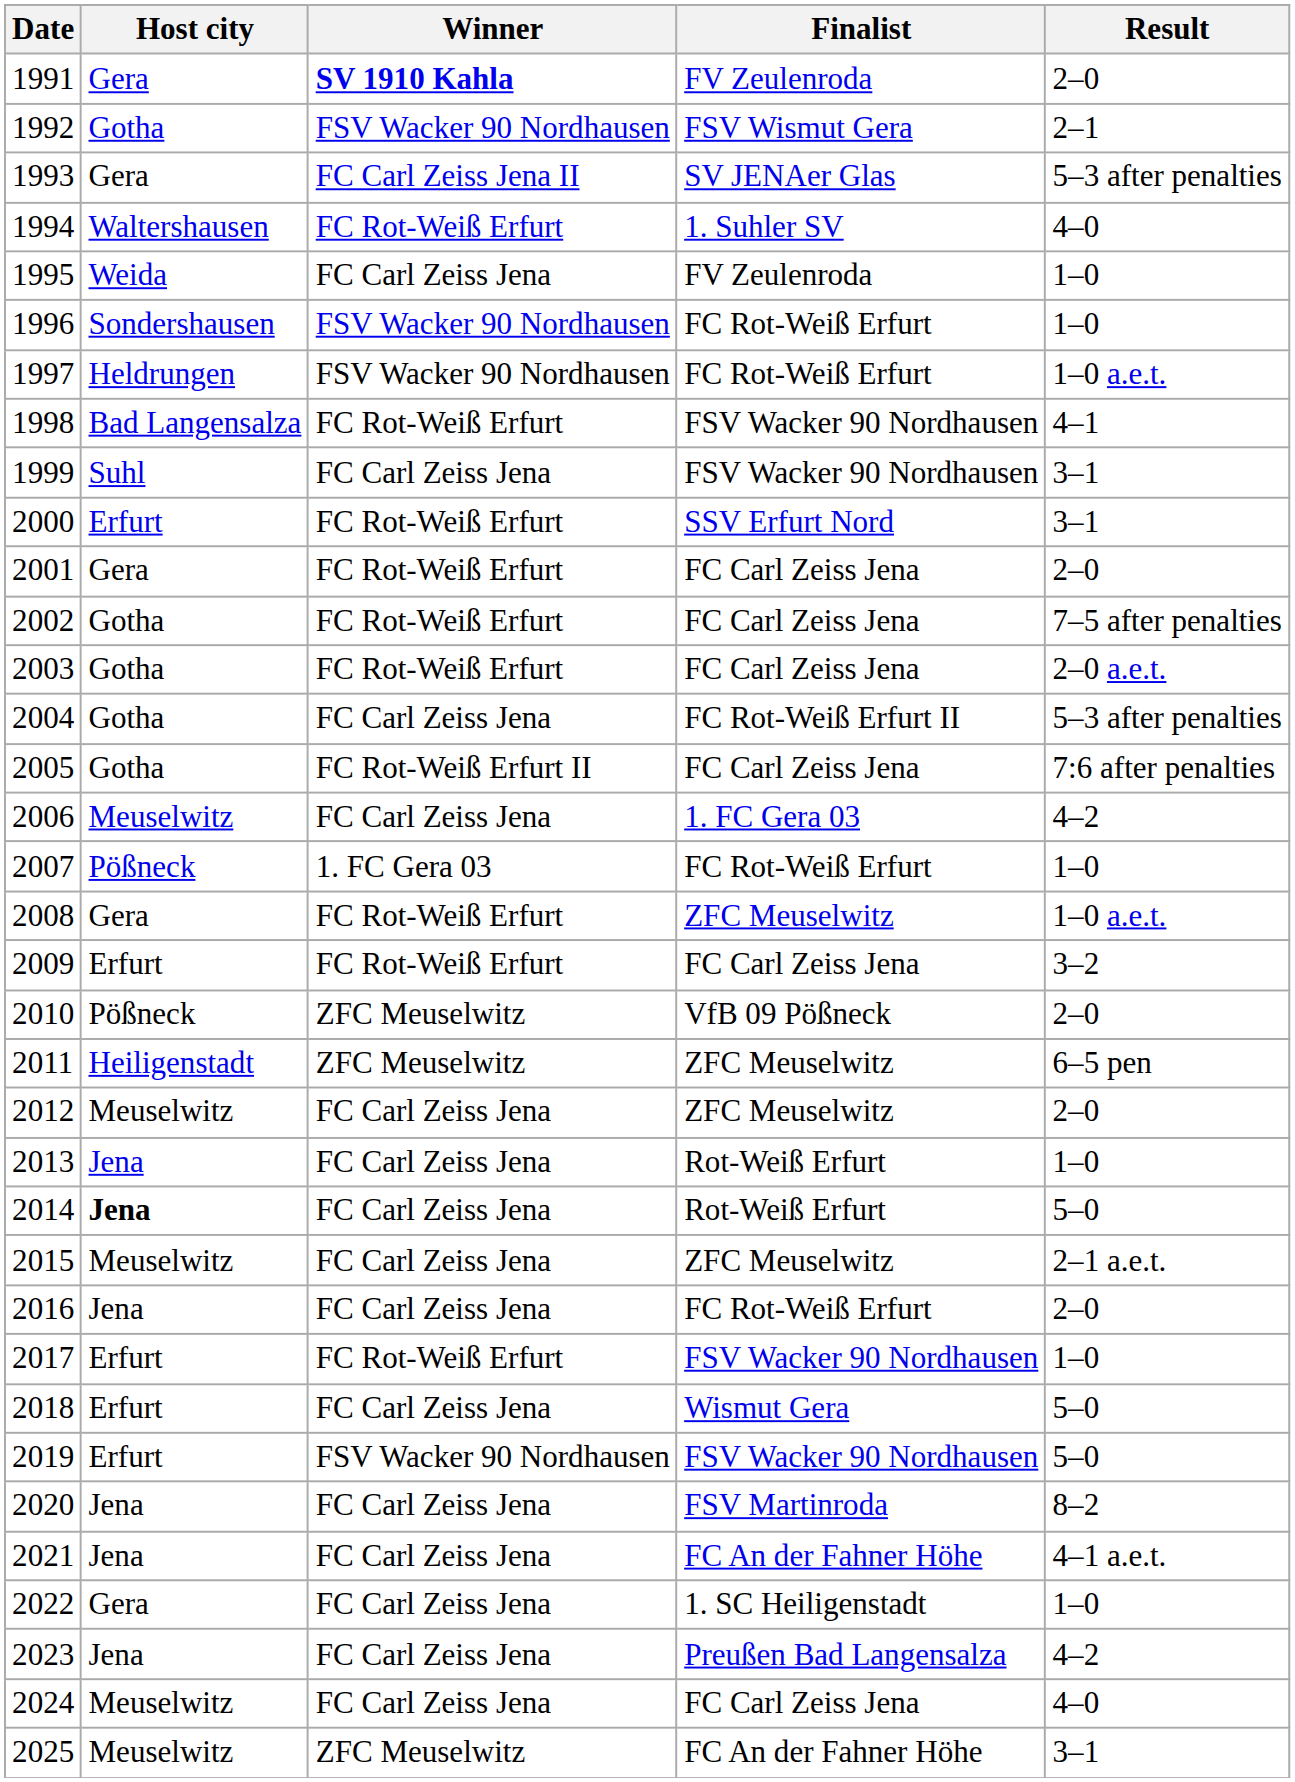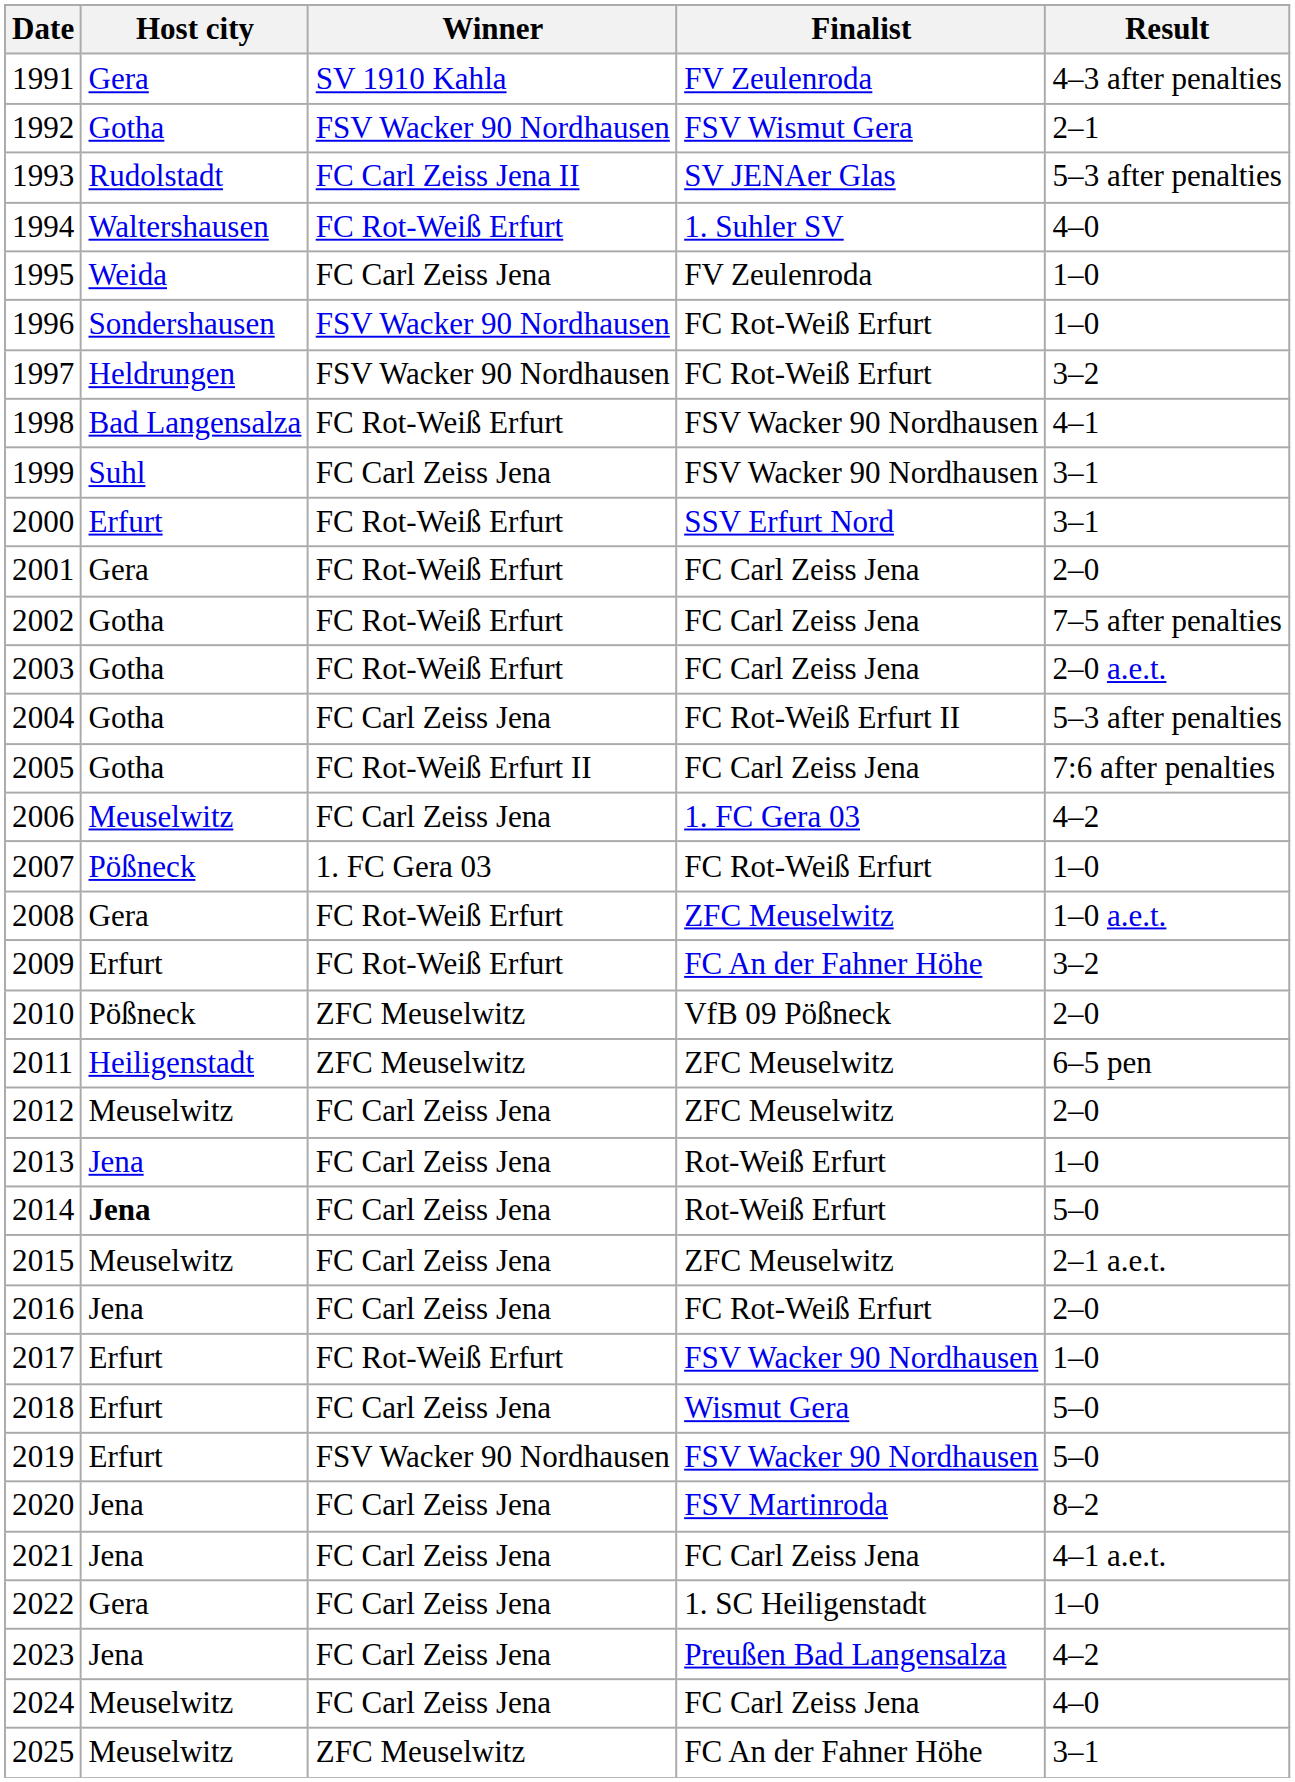 <table class=wikitable>
 <tr>
 <th>Date</th>
 <th>Host city</th>
 <th>Winner</th>
 <th>Finalist</th>
 <th>Result</th>
 </tr>
 <tr bgcolor="#FFFFFF">
 <td>1991</td>
 <td><a href='#'>Gera</a></td>
-<td><strong><a href='#'>SV 1910 Kahla</a></strong></td>
+<td><a href='#'>SV 1910 Kahla</a></td>
 <td><a href='#'>FV Zeulenroda</a></td>
-<td>2–0</td>
+<td>4–3 after penalties</td>
 </tr>
 <tr bgcolor="#FFFFFF">
 <td>1992</td>
 <td><a href='#'>Gotha</a></td>
 <td><a href='#'>FSV Wacker 90 Nordhausen</a></td>
 <td><a href='#'>FSV Wismut Gera</a></td>
 <td>2–1</td>
 </tr>
 <tr bgcolor="#FFFFFF">
 <td>1993</td>
-<td>Gera</td>
+<td><a href='#'>Rudolstadt</a></td>
 <td><a href='#'>FC Carl Zeiss Jena II</a></td>
 <td><a href='#'>SV JENAer Glas</a></td>
 <td>5–3 after penalties</td>
 </tr>
 <tr bgcolor="#FFFFFF">
 <td>1994</td>
 <td><a href='#'>Waltershausen</a></td>
 <td><a href='#'>FC Rot-Weiß Erfurt</a></td>
 <td><a href='#'>1. Suhler SV</a></td>
 <td>4–0</td>
 </tr>
 <tr bgcolor="#FFFFFF">
 <td>1995</td>
 <td><a href='#'>Weida</a></td>
 <td>FC Carl Zeiss Jena</td>
 <td>FV Zeulenroda</td>
 <td>1–0</td>
 </tr>
 <tr bgcolor="#FFFFFF">
 <td>1996</td>
 <td><a href='#'>Sondershausen</a></td>
 <td><a href='#'>FSV Wacker 90 Nordhausen</a></td>
 <td>FC Rot-Weiß Erfurt</td>
 <td>1–0</td>
 </tr>
 <tr bgcolor="#FFFFFF">
 <td>1997</td>
 <td><a href='#'>Heldrungen</a></td>
 <td>FSV Wacker 90 Nordhausen</td>
 <td>FC Rot-Weiß Erfurt</td>
-<td>1–0 <a href='#'>a.e.t.</a></td>
+<td>3–2</td>
 </tr>
 <tr bgcolor="#FFFFFF">
 <td>1998</td>
 <td><a href='#'>Bad Langensalza</a></td>
 <td>FC Rot-Weiß Erfurt</td>
 <td>FSV Wacker 90 Nordhausen</td>
 <td>4–1</td>
 </tr>
 <tr bgcolor="#FFFFFF">
 <td>1999</td>
 <td><a href='#'>Suhl</a></td>
 <td>FC Carl Zeiss Jena</td>
 <td>FSV Wacker 90 Nordhausen</td>
 <td>3–1</td>
 </tr>
 <tr bgcolor="#FFFFFF">
 <td>2000</td>
 <td><a href='#'>Erfurt</a></td>
 <td>FC Rot-Weiß Erfurt</td>
 <td><a href='#'>SSV Erfurt Nord</a></td>
 <td>3–1</td>
 </tr>
 <tr bgcolor="#FFFFFF">
 <td>2001</td>
 <td>Gera</td>
 <td>FC Rot-Weiß Erfurt</td>
 <td>FC Carl Zeiss Jena</td>
 <td>2–0</td>
 </tr>
 <tr bgcolor="#FFFFFF">
 <td>2002</td>
 <td>Gotha</td>
 <td>FC Rot-Weiß Erfurt</td>
 <td>FC Carl Zeiss Jena</td>
 <td>7–5 after penalties</td>
 </tr>
 <tr bgcolor="#FFFFFF">
 <td>2003</td>
 <td>Gotha</td>
 <td>FC Rot-Weiß Erfurt</td>
 <td>FC Carl Zeiss Jena</td>
 <td>2–0 <a href='#'>a.e.t.</a></td>
 </tr>
 <tr bgcolor="#FFFFFF">
 <td>2004</td>
 <td>Gotha</td>
 <td>FC Carl Zeiss Jena</td>
 <td>FC Rot-Weiß Erfurt II</td>
 <td>5–3 after penalties</td>
 </tr>
 <tr bgcolor="#FFFFFF">
 <td>2005</td>
 <td>Gotha</td>
 <td>FC Rot-Weiß Erfurt II</td>
 <td>FC Carl Zeiss Jena</td>
 <td>7:6 after penalties</td>
 </tr>
 <tr bgcolor="#FFFFFF">
 <td>2006</td>
 <td><a href='#'>Meuselwitz</a></td>
 <td>FC Carl Zeiss Jena</td>
 <td><a href='#'>1. FC Gera 03</a></td>
 <td>4–2</td>
 </tr>
 <tr bgcolor="#FFFFFF">
 <td>2007</td>
 <td><a href='#'>Pößneck</a></td>
 <td>1. FC Gera 03</td>
 <td>FC Rot-Weiß Erfurt</td>
 <td>1–0</td>
 </tr>
 <tr bgcolor="#FFFFFF">
 <td>2008</td>
 <td>Gera</td>
 <td>FC Rot-Weiß Erfurt</td>
 <td><a href='#'>ZFC Meuselwitz</a></td>
 <td>1–0 <a href='#'>a.e.t.</a></td>
 </tr>
 <tr bgcolor="#FFFFFF">
 <td>2009</td>
 <td>Erfurt</td>
 <td>FC Rot-Weiß Erfurt</td>
-<td>FC Carl Zeiss Jena</td>
+<td><a href='#'>FC An der Fahner Höhe</a></td>
 <td>3–2</td>
 </tr>
 <tr bgcolor="#FFFFFF">
 <td>2010</td>
 <td>Pößneck</td>
 <td>ZFC Meuselwitz</td>
 <td>VfB 09 Pößneck</td>
 <td>2–0</td>
 </tr>
 <tr bgcolor="#FFFFFF">
 <td>2011</td>
 <td><a href='#'>Heiligenstadt</a></td>
 <td>ZFC Meuselwitz</td>
 <td>ZFC Meuselwitz</td>
 <td>6–5 pen</td>
 </tr>
 <tr bgcolor="#FFFFFF">
 <td>2012</td>
 <td>Meuselwitz</td>
 <td>FC Carl Zeiss Jena</td>
 <td>ZFC Meuselwitz</td>
 <td>2–0</td>
 </tr>
 <tr bgcolor="#FFFFFF">
 <td>2013</td>
 <td><a href='#'>Jena</a></td>
 <td>FC Carl Zeiss Jena</td>
 <td>Rot-Weiß Erfurt</td>
 <td>1–0</td>
 </tr>
 <tr bgcolor="#FFFFFF">
 <td>2014</td>
 <td><strong>Jena</strong></td>
 <td>FC Carl Zeiss Jena</td>
 <td>Rot-Weiß Erfurt</td>
 <td>5–0</td>
 </tr>
 <tr bgcolor="#FFFFFF">
 <td>2015</td>
 <td>Meuselwitz</td>
 <td>FC Carl Zeiss Jena</td>
 <td>ZFC Meuselwitz</td>
 <td>2–1 a.e.t.</td>
 </tr>
 <tr bgcolor="#FFFFFF">
 <td>2016</td>
 <td>Jena</td>
 <td>FC Carl Zeiss Jena</td>
 <td>FC Rot-Weiß Erfurt</td>
 <td>2–0</td>
 </tr>
 <tr bgcolor="#FFFFFF">
 <td>2017</td>
 <td>Erfurt</td>
 <td>FC Rot-Weiß Erfurt</td>
 <td><a href='#'>FSV Wacker 90 Nordhausen</a></td>
 <td>1–0</td>
 </tr>
 <tr bgcolor="#FFFFFF">
 <td>2018</td>
 <td>Erfurt</td>
 <td>FC Carl Zeiss Jena</td>
 <td><a href='#'>Wismut Gera</a></td>
 <td>5–0</td>
 </tr>
 <tr bgcolor="#FFFFFF">
 <td>2019</td>
 <td>Erfurt</td>
 <td>FSV Wacker 90 Nordhausen</td>
 <td><a href='#'>FSV Wacker 90 Nordhausen</a></td>
 <td>5–0</td>
 </tr>
 <tr bgcolor="#FFFFFF">
 <td>2020</td>
 <td>Jena</td>
 <td>FC Carl Zeiss Jena</td>
 <td><a href='#'>FSV Martinroda</a></td>
 <td>8–2</td>
 </tr>
 <tr bgcolor="#FFFFFF">
 <td>2021</td>
 <td>Jena</td>
 <td>FC Carl Zeiss Jena</td>
-<td><a href='#'>FC An der Fahner Höhe</a></td>
+<td>FC Carl Zeiss Jena</td>
 <td>4–1 a.e.t.</td>
 </tr>
 <tr bgcolor="#FFFFFF">
 <td>2022</td>
 <td>Gera</td>
 <td>FC Carl Zeiss Jena</td>
 <td>1. SC Heiligenstadt</td>
 <td>1–0</td>
 </tr>
 <tr bgcolor="#FFFFFF">
 <td>2023</td>
 <td>Jena</td>
 <td>FC Carl Zeiss Jena</td>
 <td><a href='#'>Preußen Bad Langensalza</a></td>
 <td>4–2</td>
 </tr>
 <tr bgcolor="#FFFFFF">
 <td>2024</td>
 <td>Meuselwitz</td>
 <td>FC Carl Zeiss Jena</td>
 <td>FC Carl Zeiss Jena</td>
 <td>4–0</td>
 </tr>
 <tr bgcolor="#FFFFFF">
 <td>2025</td>
 <td>Meuselwitz</td>
 <td>ZFC Meuselwitz</td>
 <td>FC An der Fahner Höhe</td>
 <td>3–1</td>
 </tr>
 </table>
